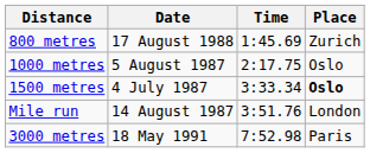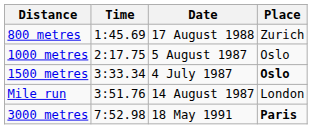 <table class="wikitable">
 <tr>
 <th>Distance</th>
+<th>Time</th>
 <th>Date</th>
-<th>Time</th>
 <th>Place</th>
 </tr>
 <tr>
 <td><a href='#'>800 metres</a></td>
+<td>1:45.69</td>
 <td>17 August 1988</td>
-<td>1:45.69</td>
 <td>Zurich</td>
 </tr>
 <tr>
 <td><a href='#'>1000 metres</a></td>
+<td>2:17.75</td>
 <td>5 August 1987</td>
-<td>2:17.75</td>
 <td>Oslo</td>
 </tr>
 <tr>
 <td><a href='#'>1500 metres</a></td>
+<td>3:33.34</td>
 <td>4 July 1987</td>
-<td>3:33.34</td>
 <td><strong>Oslo</strong></td>
 </tr>
 <tr>
 <td><a href='#'>Mile run</a></td>
+<td>3:51.76</td>
 <td>14 August 1987</td>
-<td>3:51.76</td>
 <td>London</td>
 </tr>
 <tr>
 <td><a href='#'>3000 metres</a></td>
+<td>7:52.98</td>
 <td>18 May 1991</td>
-<td>7:52.98</td>
-<td>Paris</td>
+<td><strong>Paris</strong></td>
 </tr>
 </table>
